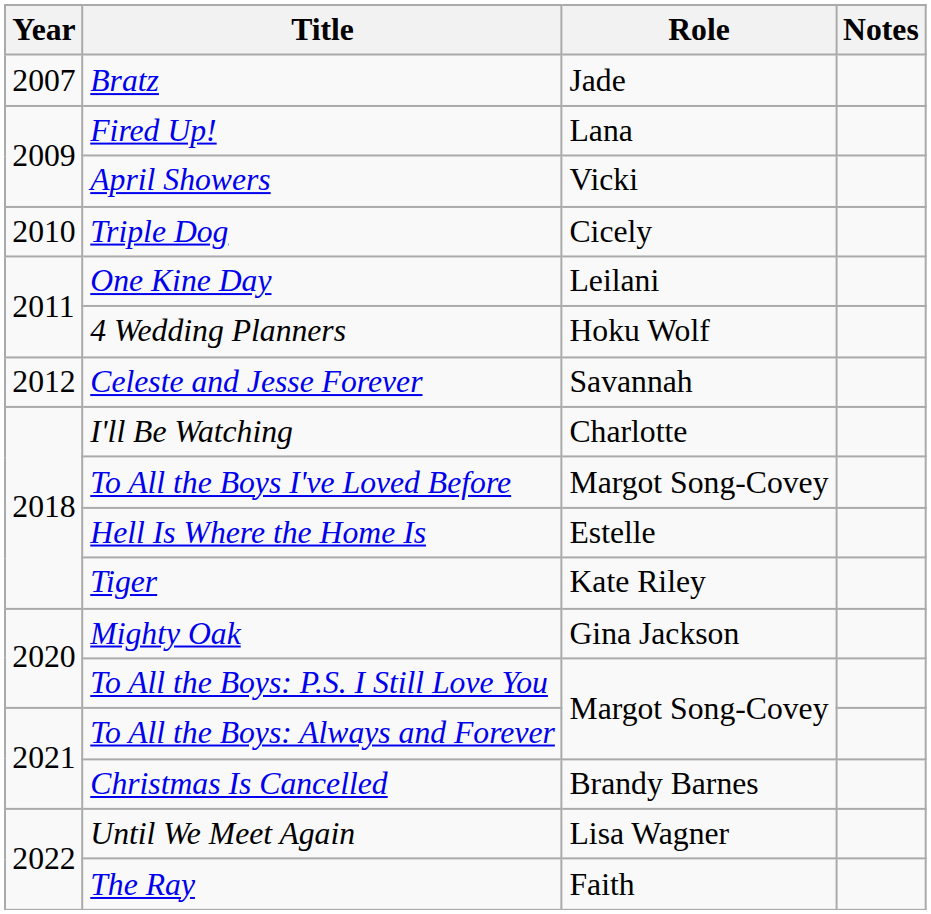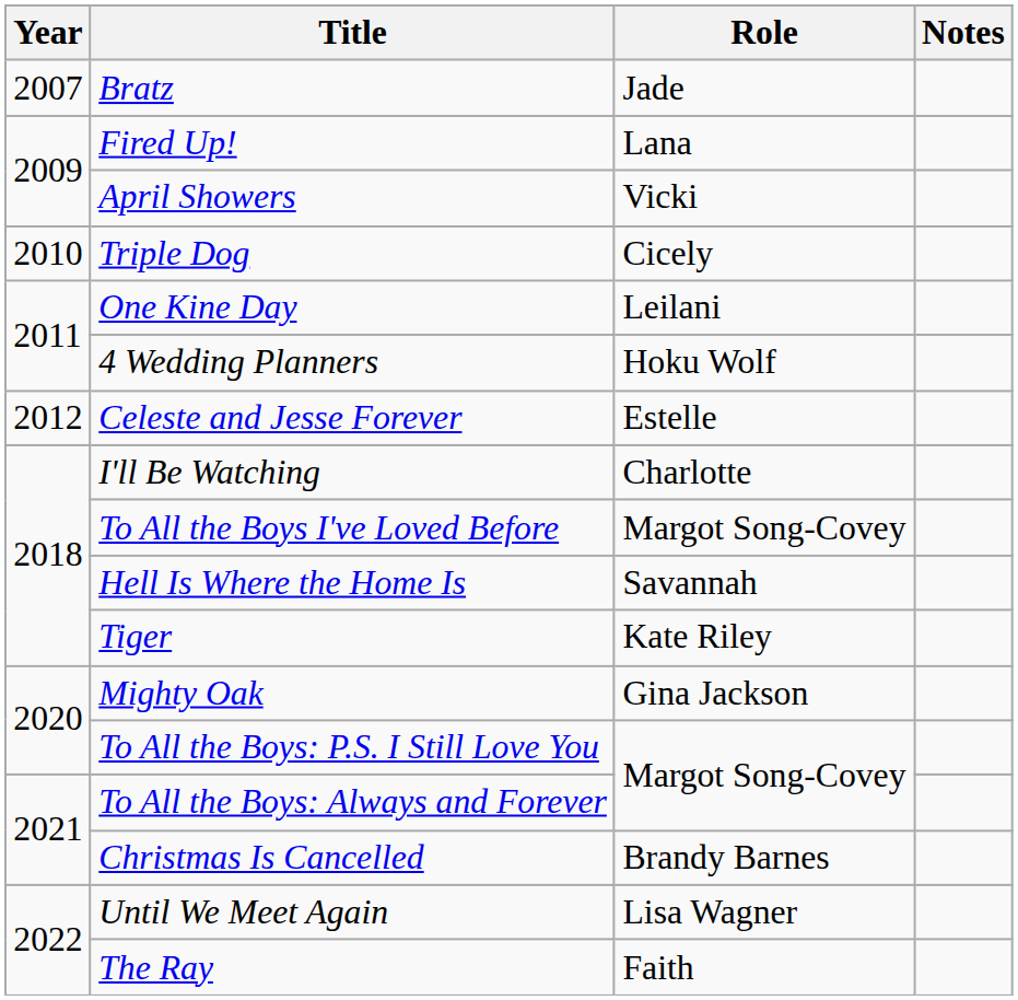 <table class="wikitable sortable">
 <tr>
 <th>Year</th>
 <th>Title</th>
 <th>Role</th>
 <th class="unsortable">Notes</th>
 </tr>
 <tr>
 <td>2007</td>
 <td><em><a href='#'>Bratz</a></em></td>
 <td>Jade</td>
 <td></td>
 </tr>
 <tr>
 <td rowspan="2">2009</td>
 <td><em><a href='#'>Fired Up!</a></em></td>
 <td>Lana</td>
 <td></td>
 </tr>
 <tr>
 <td><em><a href='#'>April Showers</a></em></td>
 <td>Vicki</td>
 <td></td>
 </tr>
 <tr>
 <td>2010</td>
 <td><em><a href='#'>Triple Dog</a></em></td>
 <td>Cicely</td>
 <td></td>
 </tr>
 <tr>
 <td rowspan="2">2011</td>
 <td><em><a href='#'>One Kine Day</a></em></td>
 <td>Leilani</td>
 <td></td>
 </tr>
 <tr>
 <td><em>4 Wedding Planners</em></td>
 <td>Hoku Wolf</td>
 <td></td>
 </tr>
 <tr>
 <td>2012</td>
 <td><em><a href='#'>Celeste and Jesse Forever</a></em></td>
-<td>Savannah</td>
+<td>Estelle</td>
 <td></td>
 </tr>
 <tr>
 <td rowspan="4">2018</td>
 <td><em>I'll Be Watching</em></td>
 <td>Charlotte</td>
 <td></td>
 </tr>
 <tr>
 <td><em><a href='#'>To All the Boys I've Loved Before</a></em></td>
 <td>Margot Song-Covey</td>
 <td></td>
 </tr>
 <tr>
 <td><em><a href='#'>Hell Is Where the Home Is</a></em></td>
-<td>Estelle</td>
+<td>Savannah</td>
 <td></td>
 </tr>
 <tr>
 <td><em><a href='#'>Tiger</a></em></td>
 <td>Kate Riley</td>
 <td></td>
 </tr>
 <tr>
 <td rowspan="2">2020</td>
 <td><em><a href='#'>Mighty Oak</a></em></td>
 <td>Gina Jackson</td>
 <td></td>
 </tr>
 <tr>
 <td><em><a href='#'>To All the Boys: P.S. I Still Love You</a></em></td>
 <td rowspan="2">Margot Song-Covey</td>
 <td></td>
 </tr>
 <tr>
 <td rowspan="2">2021</td>
 <td><em><a href='#'>To All the Boys: Always and Forever</a></em></td>
 <td></td>
 </tr>
 <tr>
 <td><em><a href='#'>Christmas Is Cancelled</a></em></td>
 <td>Brandy Barnes</td>
 <td></td>
 </tr>
 <tr>
 <td rowspan="2">2022</td>
 <td><em>Until We Meet Again</em></td>
 <td>Lisa Wagner</td>
 <td></td>
 </tr>
 <tr>
 <td><em><a href='#'>The Ray</a></em></td>
 <td>Faith</td>
 <td></td>
 </tr>
 </table>
